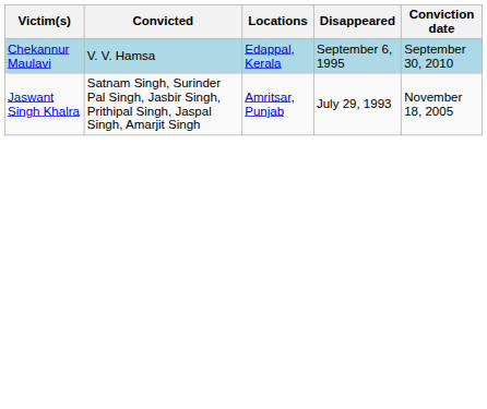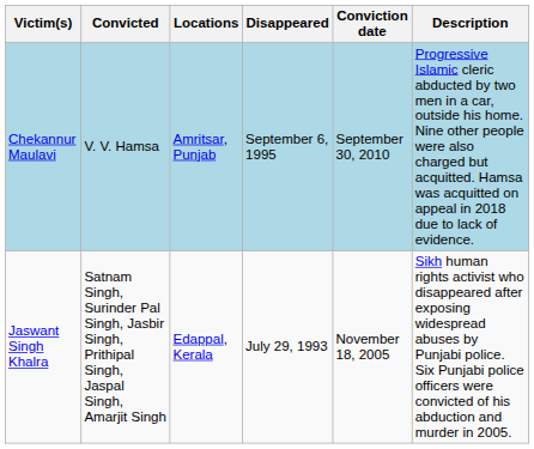 <table class="wikitable sortable">
 <tr>
 <th scope="col">Victim(s)</th>
 <th scope="col">Convicted</th>
 <th scope="col">Locations</th>
 <th scope="col">Disappeared</th>
 <th scope="col">Conviction date</th>
+<th scope="col">Description</th>
 </tr>
 <tr style="background:lightblue;">
 <td><a href='#'>Chekannur Maulavi</a></td>
 <td>V. V. Hamsa</td>
-<td><a href='#'>Edappal</a>, <a href='#'>Kerala</a></td>
+<td><a href='#'>Amritsar</a>, <a href='#'>Punjab</a></td>
 <td>September 6, 1995</td>
 <td>September 30, 2010</td>
+<td><a href='#'>Progressive Islamic</a> cleric abducted by two men in a car, outside his home. Nine other people were also charged but acquitted. Hamsa was acquitted on appeal in 2018 due to lack of evidence.</td>
 </tr>
 <tr>
 <td><a href='#'>Jaswant Singh Khalra</a></td>
 <td>Satnam Singh, Surinder Pal Singh, Jasbir Singh, Prithipal Singh, Jaspal Singh, Amarjit Singh</td>
-<td><a href='#'>Amritsar</a>, <a href='#'>Punjab</a></td>
+<td><a href='#'>Edappal</a>, <a href='#'>Kerala</a></td>
 <td>July 29, 1993</td>
 <td>November 18, 2005</td>
+<td><a href='#'>Sikh</a> human rights activist who disappeared after exposing widespread abuses by Punjabi police. Six Punjabi police officers were convicted of his abduction and murder in 2005.</td>
 </tr>
 </table>
